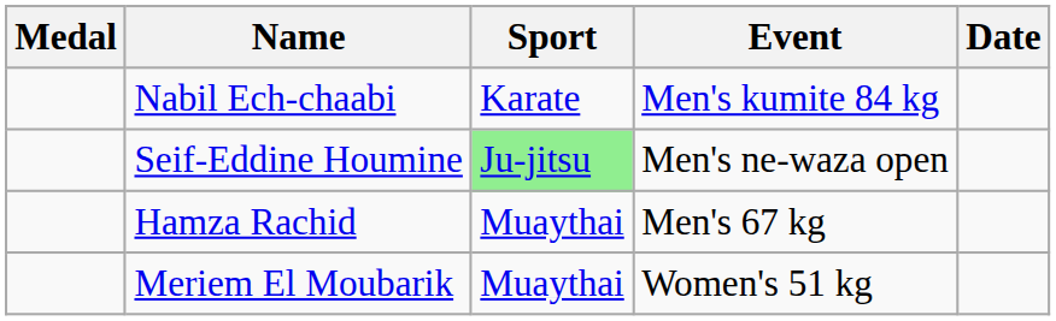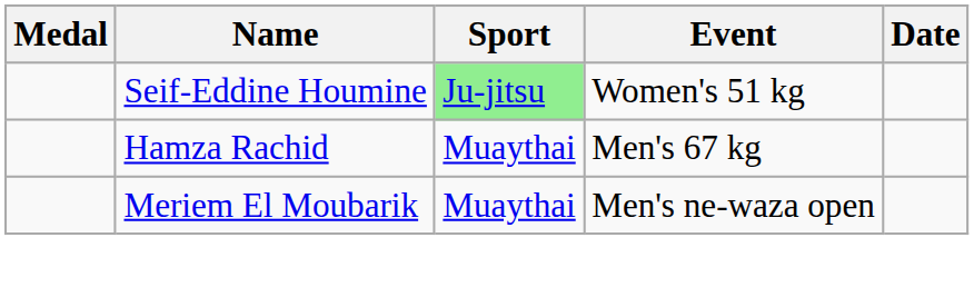 <table class="wikitable sortable" style="font-size: 95%;">
 <tr>
 <th>Medal</th>
 <th>Name</th>
 <th>Sport</th>
 <th>Event</th>
 <th>Date</th>
 </tr>
 <tr>
 <td></td>
-<td><a href='#'>Nabil Ech-chaabi</a></td>
-<td><a href='#'>Karate</a></td>
-<td><a href='#'>Men's kumite 84 kg</a></td>
-<td></td>
-</tr>
-<tr>
-<td></td>
 <td><a href='#'>Seif-Eddine Houmine</a></td>
 <td style="background: lightgreen;"><a href='#'>Ju-jitsu</a></td>
-<td>Men's ne-waza open</td>
+<td>Women's 51 kg</td>
 <td></td>
 </tr>
 <tr>
 <td></td>
 <td><a href='#'>Hamza Rachid</a></td>
 <td><a href='#'>Muaythai</a></td>
 <td>Men's 67 kg</td>
 <td></td>
 </tr>
 <tr>
 <td></td>
 <td><a href='#'>Meriem El Moubarik</a></td>
 <td><a href='#'>Muaythai</a></td>
-<td>Women's 51 kg</td>
+<td>Men's ne-waza open</td>
 <td></td>
 </tr>
 </table>
